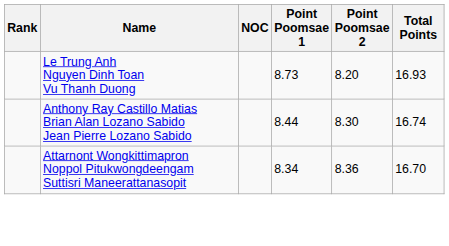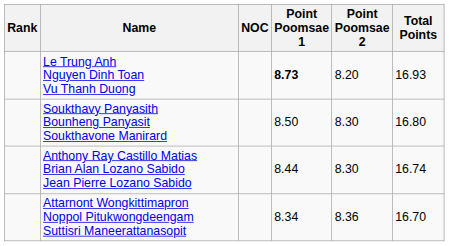 <table class="wikitable sortable" style="text-align:Left">
 <tr>
 <th width=10>Rank</th>
 <th width=250>Name</th>
 <th width=10>NOC</th>
 <th width=60>Point Poomsae 1</th>
 <th width=60>Point Poomsae 2</th>
 <th width=60>Total Points</th>
 </tr>
 <tr>
 <td></td>
 <td><a href='#'>Le Trung Anh</a> <br> <a href='#'>Nguyen Dinh Toan</a> <br> <a href='#'>Vu Thanh Duong</a></td>
 <td></td>
-<td>8.73</td>
+<td><strong>8.73</strong></td>
 <td>8.20</td>
 <td>16.93</td>
+</tr>
+<tr>
+<td></td>
+<td><a href='#'>Soukthavy Panyasith</a> <br> <a href='#'>Bounheng Panyasit</a> <br> <a href='#'>Soukthavone Manirard</a></td>
+<td></td>
+<td>8.50</td>
+<td>8.30</td>
+<td>16.80</td>
 </tr>
 <tr>
 <td></td>
 <td><a href='#'>Anthony Ray Castillo Matias</a> <br> <a href='#'>Brian Alan Lozano Sabido</a> <br> <a href='#'>Jean Pierre Lozano Sabido</a></td>
 <td></td>
 <td>8.44</td>
 <td>8.30</td>
 <td>16.74</td>
 </tr>
 <tr>
 <td></td>
 <td><a href='#'>Attarnont Wongkittimapron</a> <br> <a href='#'>Noppol Pitukwongdeengam</a> <br> <a href='#'>Suttisri Maneerattanasopit</a></td>
 <td></td>
 <td>8.34</td>
 <td>8.36</td>
 <td>16.70</td>
 </tr>
 </table>
